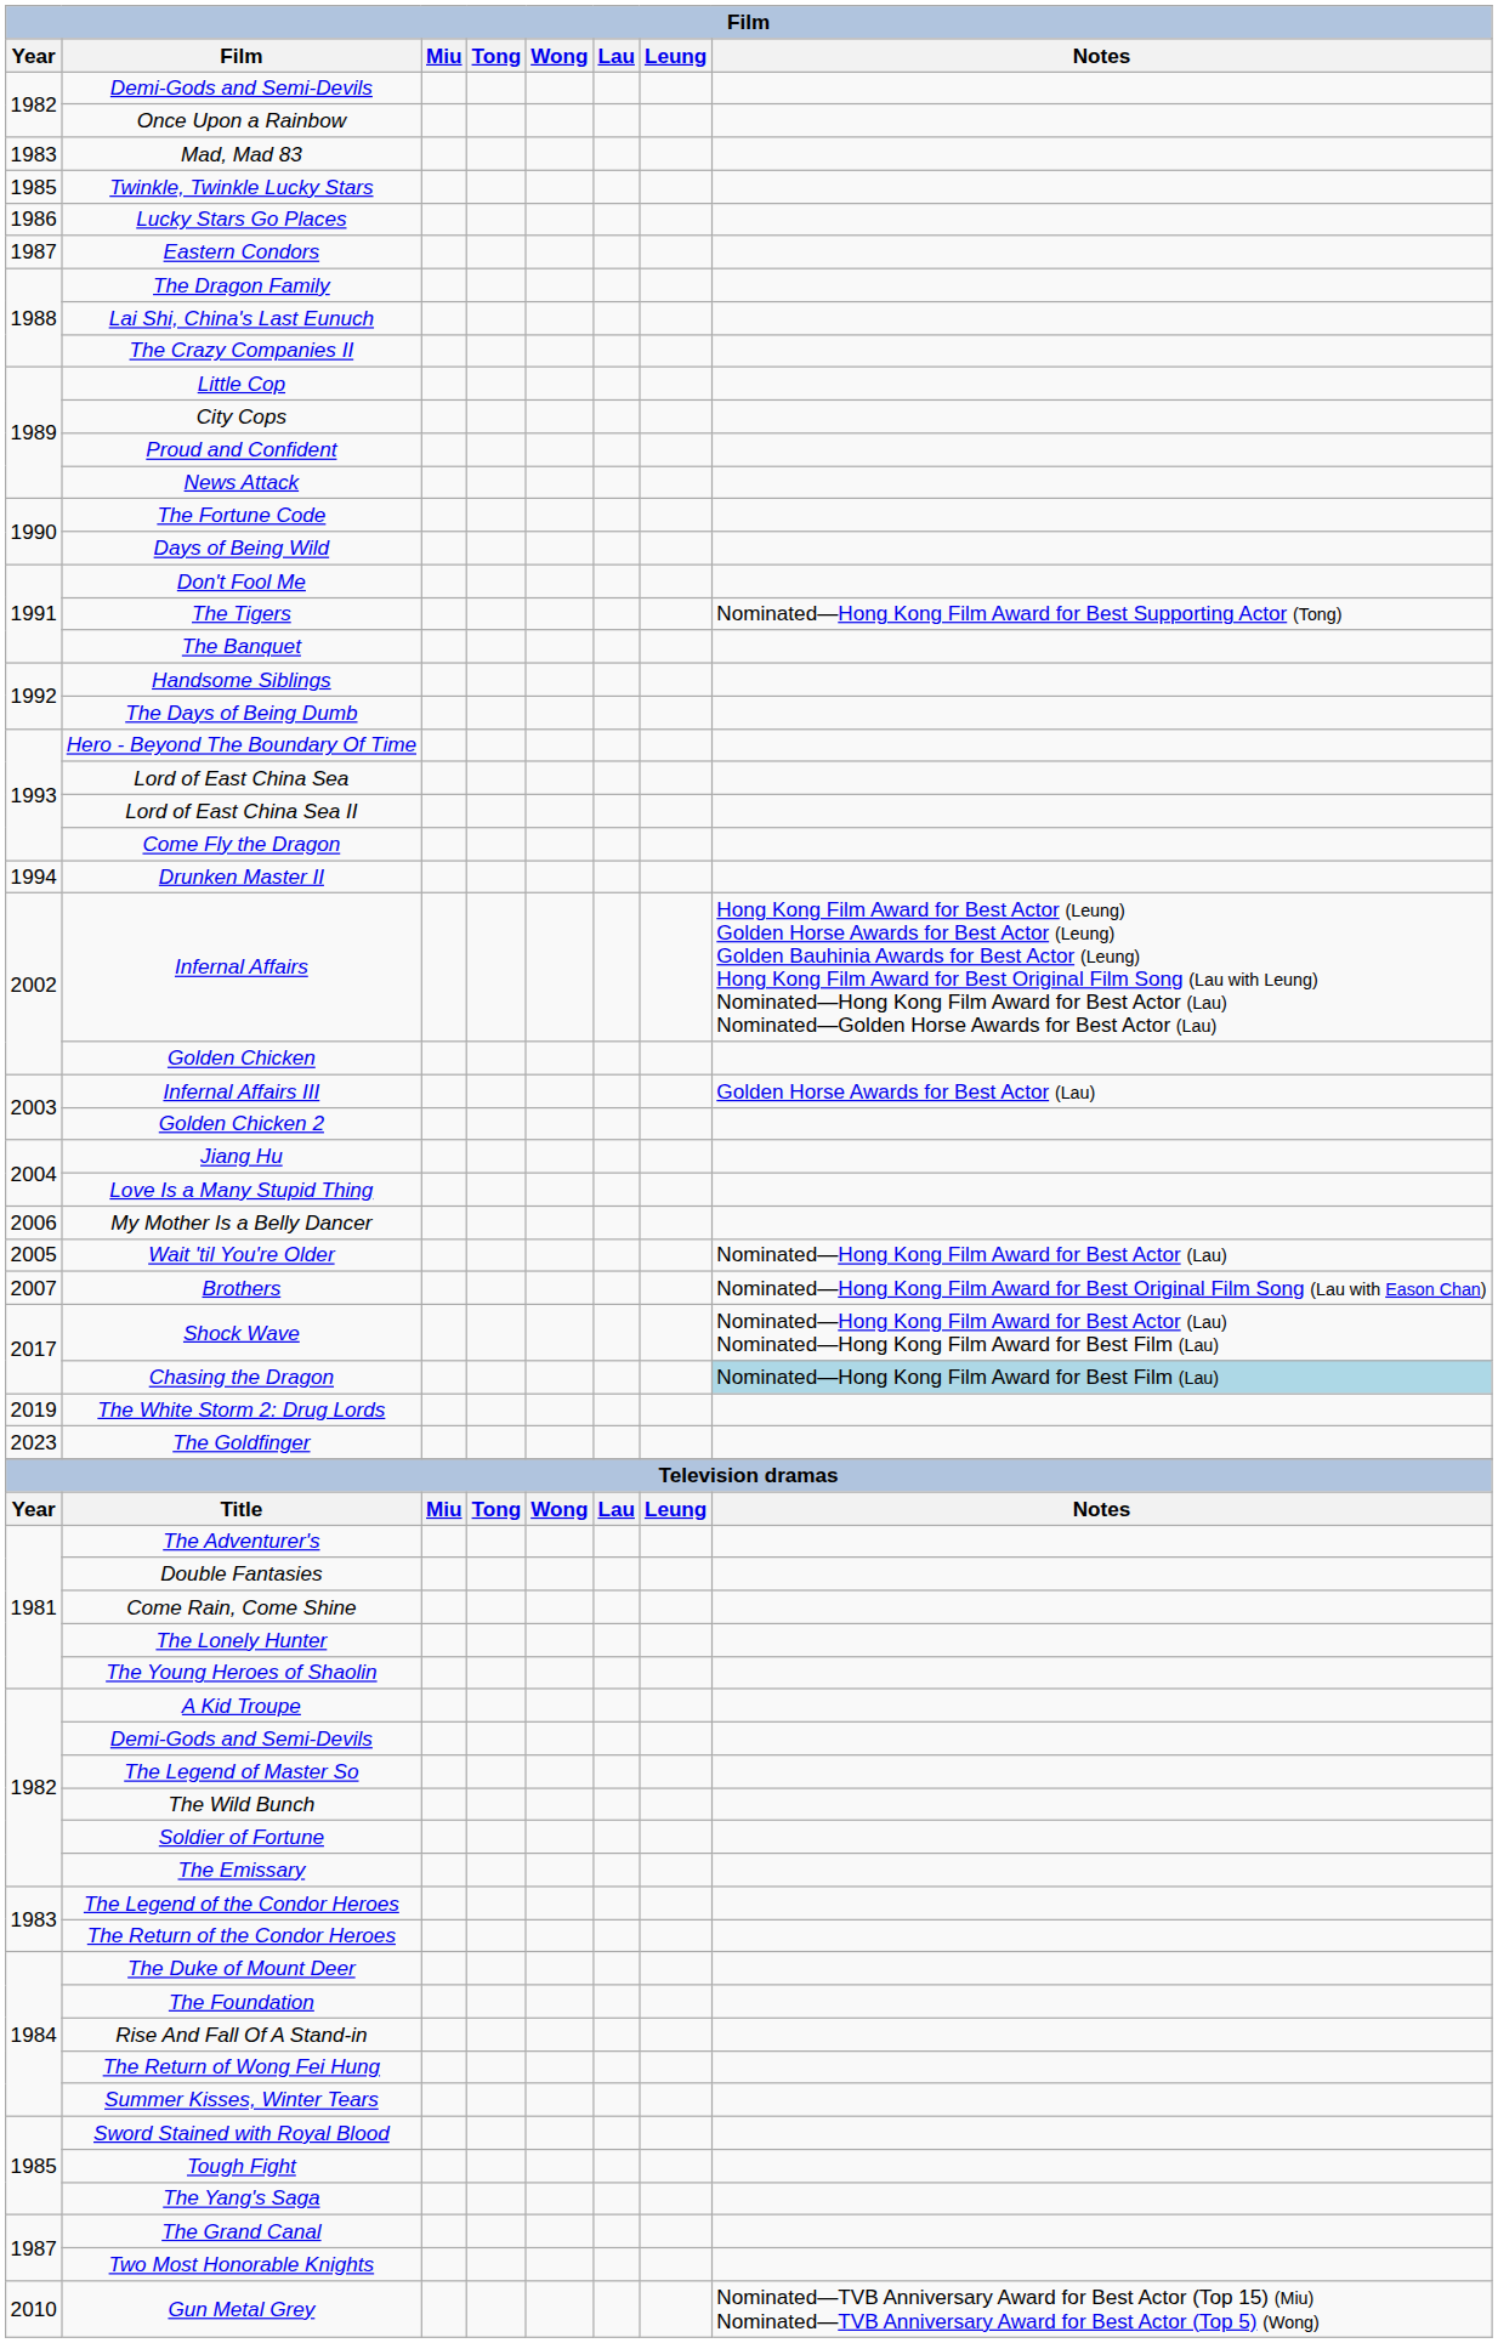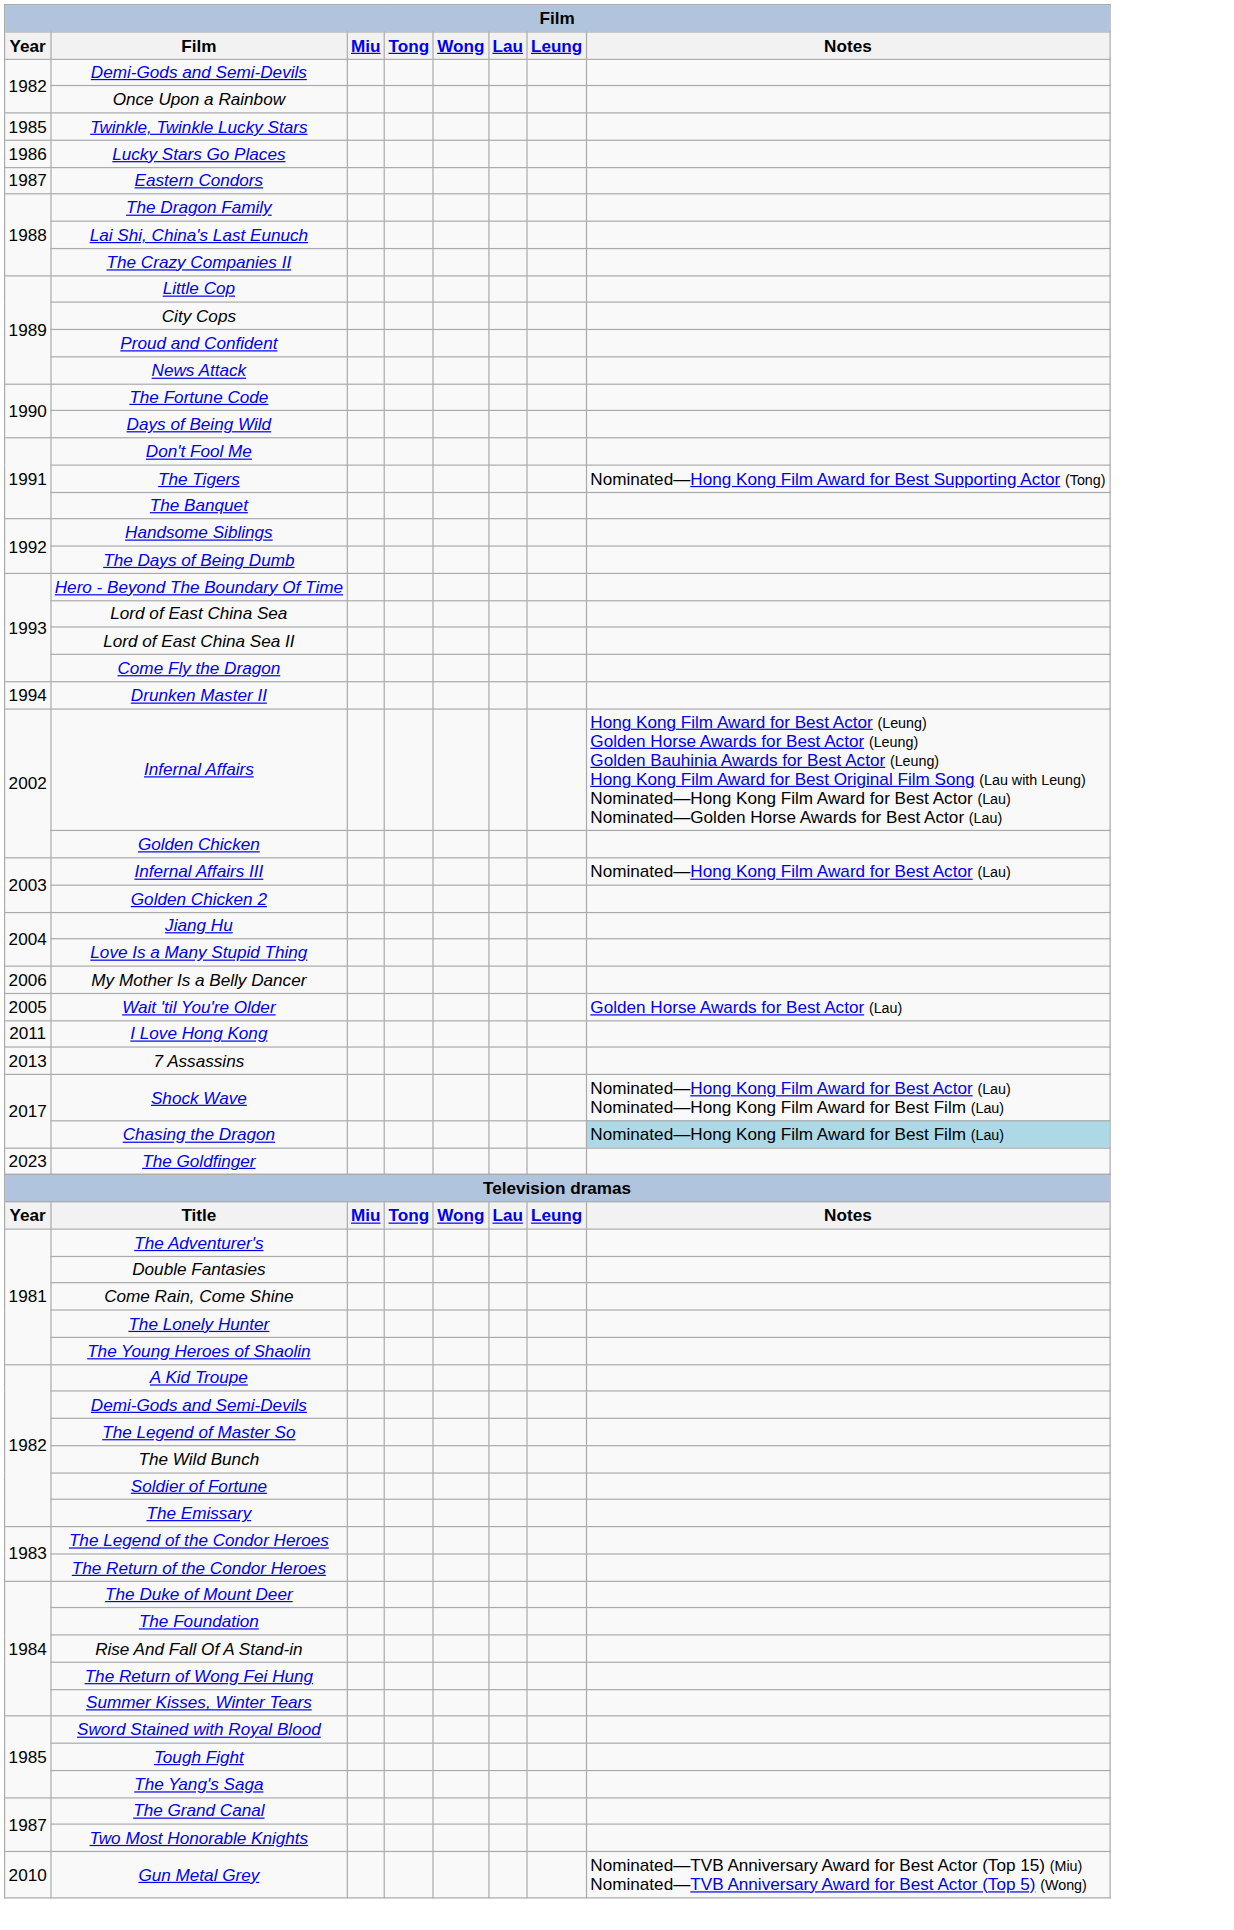 <table class="wikitable" style="text-align:center; font-size: 90%;">
 <tr>
 <th colspan="8" style="background: LightSteelBlue;">Film</th>
 </tr>
 <tr>
 <th>Year</th>
 <th>Film</th>
 <th width="15"><a href='#'>Miu</a></th>
 <th width="15"><a href='#'>Tong</a></th>
 <th width="15"><a href='#'>Wong</a></th>
 <th width="15"><a href='#'>Lau</a></th>
 <th width="15"><a href='#'>Leung</a></th>
 <th>Notes</th>
 </tr>
 <tr>
 <td rowspan="2">1982</td>
 <td><em><a href='#'>Demi-Gods and Semi-Devils</a></em></td>
 <td></td>
 <td></td>
 <td></td>
 <td></td>
 <td></td>
 <td></td>
 </tr>
 <tr>
 <td><em>Once Upon a Rainbow</em></td>
-<td></td>
-<td></td>
-<td></td>
-<td></td>
-<td></td>
-<td></td>
-</tr>
-<tr>
-<td>1983</td>
-<td><em>Mad, Mad 83</em></td>
 <td></td>
 <td></td>
 <td></td>
 <td></td>
 <td></td>
 <td></td>
 </tr>
 <tr>
 <td>1985</td>
 <td><em><a href='#'>Twinkle, Twinkle Lucky Stars</a></em></td>
 <td></td>
 <td></td>
 <td></td>
 <td></td>
 <td></td>
 <td></td>
 </tr>
 <tr>
 <td>1986</td>
 <td><em><a href='#'>Lucky Stars Go Places</a></em></td>
 <td></td>
 <td></td>
 <td></td>
 <td></td>
 <td></td>
 <td></td>
 </tr>
 <tr>
 <td>1987</td>
 <td><em><a href='#'>Eastern Condors</a></em></td>
 <td></td>
 <td></td>
 <td></td>
 <td></td>
 <td></td>
 <td></td>
 </tr>
 <tr>
 <td rowspan="3">1988</td>
 <td><em><a href='#'>The Dragon Family</a></em></td>
 <td></td>
 <td></td>
 <td></td>
 <td></td>
 <td></td>
 <td></td>
 </tr>
 <tr>
 <td><em><a href='#'>Lai Shi, China's Last Eunuch</a></em></td>
 <td></td>
 <td></td>
 <td></td>
 <td></td>
 <td></td>
 <td></td>
 </tr>
 <tr>
 <td><em><a href='#'>The Crazy Companies II</a></em></td>
 <td></td>
 <td></td>
 <td></td>
 <td></td>
 <td></td>
 <td></td>
 </tr>
 <tr>
 <td rowspan="4">1989</td>
 <td><em><a href='#'>Little Cop</a></em></td>
 <td></td>
 <td></td>
 <td></td>
 <td></td>
 <td></td>
 <td></td>
 </tr>
 <tr>
 <td><em>City Cops</em></td>
 <td></td>
 <td></td>
 <td></td>
 <td></td>
 <td></td>
 <td></td>
 </tr>
 <tr>
 <td><em><a href='#'>Proud and Confident</a></em></td>
 <td></td>
 <td></td>
 <td></td>
 <td></td>
 <td></td>
 <td></td>
 </tr>
 <tr>
 <td><em><a href='#'>News Attack</a></em></td>
 <td></td>
 <td></td>
 <td></td>
 <td></td>
 <td></td>
 <td></td>
 </tr>
 <tr>
 <td rowspan="2">1990</td>
 <td><em><a href='#'>The Fortune Code</a></em></td>
 <td></td>
 <td></td>
 <td></td>
 <td></td>
 <td></td>
 <td></td>
 </tr>
 <tr>
 <td><em><a href='#'>Days of Being Wild</a></em></td>
 <td></td>
 <td></td>
 <td></td>
 <td></td>
 <td></td>
 <td></td>
 </tr>
 <tr>
 <td rowspan="3">1991</td>
 <td><em><a href='#'>Don't Fool Me</a></em></td>
 <td></td>
 <td></td>
 <td></td>
 <td></td>
 <td></td>
 <td></td>
 </tr>
 <tr>
 <td><em><a href='#'>The Tigers</a></em></td>
 <td></td>
 <td></td>
 <td></td>
 <td></td>
 <td></td>
 <td align="left">Nominated—<a href='#'>Hong Kong Film Award for Best Supporting Actor</a> <small>(Tong)</small></td>
 </tr>
 <tr>
 <td><em><a href='#'>The Banquet</a></em></td>
 <td></td>
 <td></td>
 <td></td>
 <td></td>
 <td></td>
 <td></td>
 </tr>
 <tr>
 <td rowspan="2">1992</td>
 <td><em><a href='#'>Handsome Siblings</a></em></td>
 <td></td>
 <td></td>
 <td></td>
 <td></td>
 <td></td>
 <td></td>
 </tr>
 <tr>
 <td><em><a href='#'>The Days of Being Dumb</a></em></td>
 <td></td>
 <td></td>
 <td></td>
 <td></td>
 <td></td>
 <td></td>
 </tr>
 <tr>
 <td rowspan="4">1993</td>
 <td><em><a href='#'>Hero - Beyond The Boundary Of Time</a></em></td>
 <td></td>
 <td></td>
 <td></td>
 <td></td>
 <td></td>
 <td></td>
 </tr>
 <tr>
 <td><em>Lord of East China Sea</em></td>
 <td></td>
 <td></td>
 <td></td>
 <td></td>
 <td></td>
 <td></td>
 </tr>
 <tr>
 <td><em>Lord of East China Sea II</em></td>
 <td></td>
 <td></td>
 <td></td>
 <td></td>
 <td></td>
 <td></td>
 </tr>
 <tr>
 <td><em><a href='#'>Come Fly the Dragon</a></em></td>
 <td></td>
 <td></td>
 <td></td>
 <td></td>
 <td></td>
 <td></td>
 </tr>
 <tr>
 <td>1994</td>
 <td><em><a href='#'>Drunken Master II</a></em></td>
 <td></td>
 <td></td>
 <td></td>
 <td></td>
 <td></td>
 <td></td>
 </tr>
 <tr>
 <td rowspan="2">2002</td>
 <td><em><a href='#'>Infernal Affairs</a></em></td>
 <td></td>
 <td></td>
 <td></td>
 <td></td>
 <td></td>
 <td align="left"><a href='#'>Hong Kong Film Award for Best Actor</a> <small>(Leung)</small><br><a href='#'>Golden Horse Awards for Best Actor</a> <small>(Leung)</small><br><a href='#'>Golden Bauhinia Awards for Best Actor</a> <small>(Leung)</small><br><a href='#'>Hong Kong Film Award for Best Original Film Song</a> <small>(Lau with Leung)</small><br>Nominated—Hong Kong Film Award for Best Actor <small>(Lau)</small><br>Nominated—Golden Horse Awards for Best Actor <small>(Lau)</small></td>
 </tr>
 <tr>
 <td><em><a href='#'>Golden Chicken</a></em></td>
 <td></td>
 <td></td>
 <td></td>
 <td></td>
 <td></td>
 <td></td>
 </tr>
 <tr>
 <td rowspan="2">2003</td>
 <td><em><a href='#'>Infernal Affairs III</a></em></td>
 <td></td>
 <td></td>
 <td></td>
 <td></td>
 <td></td>
-<td align="left"><a href='#'>Golden Horse Awards for Best Actor</a> <small>(Lau)</small></td>
+<td align="left">Nominated—<a href='#'>Hong Kong Film Award for Best Actor</a> <small>(Lau)</small></td>
 </tr>
 <tr>
 <td><em><a href='#'>Golden Chicken 2</a></em></td>
 <td></td>
 <td></td>
 <td></td>
 <td></td>
 <td></td>
 <td></td>
 </tr>
 <tr>
 <td rowspan="2">2004</td>
 <td><em><a href='#'>Jiang Hu</a></em></td>
 <td></td>
 <td></td>
 <td></td>
 <td></td>
 <td></td>
 <td></td>
 </tr>
 <tr>
 <td><em><a href='#'>Love Is a Many Stupid Thing</a></em></td>
 <td></td>
 <td></td>
 <td></td>
 <td></td>
 <td></td>
 <td></td>
 </tr>
 <tr>
 <td>2006</td>
 <td><em>My Mother Is a Belly Dancer</em></td>
 <td></td>
 <td></td>
 <td></td>
 <td></td>
 <td></td>
 <td></td>
 </tr>
 <tr>
 <td>2005</td>
 <td><em><a href='#'>Wait 'til You're Older</a></em></td>
 <td></td>
 <td></td>
 <td></td>
 <td></td>
 <td></td>
-<td align="left">Nominated—<a href='#'>Hong Kong Film Award for Best Actor</a> <small>(Lau)</small></td>
+<td align="left"><a href='#'>Golden Horse Awards for Best Actor</a> <small>(Lau)</small></td>
 </tr>
 <tr>
-<td>2007</td>
-<td><em><a href='#'>Brothers</a></em></td>
+<td>2011</td>
+<td><em><a href='#'>I Love Hong Kong</a></em></td>
 <td></td>
 <td></td>
 <td></td>
 <td></td>
 <td></td>
-<td align="left">Nominated—<a href='#'>Hong Kong Film Award for Best Original Film Song</a> <small>(Lau with <a href='#'>Eason Chan</a>)</small></td>
+<td></td>
+</tr>
+<tr>
+<td>2013</td>
+<td><em>7 Assassins</em></td>
+<td></td>
+<td></td>
+<td></td>
+<td></td>
+<td></td>
+<td></td>
 </tr>
 <tr>
 <td rowspan=2>2017</td>
 <td><em><a href='#'>Shock Wave</a></em></td>
 <td></td>
 <td></td>
 <td></td>
 <td></td>
 <td></td>
 <td align="left">Nominated—<a href='#'>Hong Kong Film Award for Best Actor</a> <small>(Lau)</small><br>Nominated—Hong Kong Film Award for Best Film <small>(Lau)</small></td>
 </tr>
 <tr>
 <td><em><a href='#'>Chasing the Dragon</a></em></td>
 <td></td>
 <td></td>
 <td></td>
 <td></td>
 <td></td>
 <td align="left" style="background: lightblue;">Nominated—Hong Kong Film Award for Best Film <small>(Lau)</small></td>
-</tr>
-<tr>
-<td>2019</td>
-<td><em><a href='#'>The White Storm 2: Drug Lords</a></em></td>
-<td></td>
-<td></td>
-<td></td>
-<td></td>
-<td></td>
-<td></td>
 </tr>
 <tr>
 <td>2023</td>
 <td><em><a href='#'>The Goldfinger</a></em></td>
 <td></td>
 <td></td>
 <td></td>
 <td></td>
 <td></td>
 <td></td>
 </tr>
 <tr>
 </tr>
 <tr>
 <th colspan="8" style="background: LightSteelBlue;">Television dramas</th>
 </tr>
 <tr>
 <th>Year</th>
 <th>Title</th>
 <th width="15"><a href='#'>Miu</a></th>
 <th width="15"><a href='#'>Tong</a></th>
 <th width="15"><a href='#'>Wong</a></th>
 <th width="15"><a href='#'>Lau</a></th>
 <th width="15"><a href='#'>Leung</a></th>
 <th>Notes</th>
 </tr>
 <tr>
 <td rowspan="5">1981</td>
 <td><em><a href='#'>The Adventurer's</a></em></td>
 <td></td>
 <td></td>
 <td></td>
 <td></td>
 <td></td>
 <td></td>
 </tr>
 <tr>
 <td><em>Double Fantasies </em></td>
 <td></td>
 <td></td>
 <td></td>
 <td></td>
 <td></td>
 <td></td>
 </tr>
 <tr>
 <td><em>Come Rain, Come Shine</em></td>
 <td></td>
 <td></td>
 <td></td>
 <td></td>
 <td></td>
 <td></td>
 </tr>
 <tr>
 <td><em><a href='#'>The Lonely Hunter</a></em></td>
 <td></td>
 <td></td>
 <td></td>
 <td></td>
 <td></td>
 <td></td>
 </tr>
 <tr>
 <td><em><a href='#'>The Young Heroes of Shaolin</a></em></td>
 <td></td>
 <td></td>
 <td></td>
 <td></td>
 <td></td>
 <td></td>
 </tr>
 <tr>
 <td rowspan="6">1982</td>
 <td><em><a href='#'>A Kid Troupe</a></em></td>
 <td></td>
 <td></td>
 <td></td>
 <td></td>
 <td></td>
 <td></td>
 </tr>
 <tr>
 <td><em><a href='#'>Demi-Gods and Semi-Devils</a></em></td>
 <td></td>
 <td></td>
 <td></td>
 <td></td>
 <td></td>
 <td></td>
 </tr>
 <tr>
 <td><em><a href='#'>The Legend of Master So</a></em></td>
 <td></td>
 <td></td>
 <td></td>
 <td></td>
 <td></td>
 <td></td>
 </tr>
 <tr>
 <td><em>The Wild Bunch</em></td>
 <td></td>
 <td></td>
 <td></td>
 <td></td>
 <td></td>
 <td></td>
 </tr>
 <tr>
 <td><em><a href='#'>Soldier of Fortune</a></em></td>
 <td></td>
 <td></td>
 <td></td>
 <td></td>
 <td></td>
 <td></td>
 </tr>
 <tr>
 <td><em><a href='#'>The Emissary</a></em></td>
 <td></td>
 <td></td>
 <td></td>
 <td></td>
 <td></td>
 <td></td>
 </tr>
 <tr>
 <td rowspan="2">1983</td>
 <td><em><a href='#'>The Legend of the Condor Heroes</a></em></td>
 <td></td>
 <td></td>
 <td></td>
 <td></td>
 <td></td>
 <td></td>
 </tr>
 <tr>
 <td><em><a href='#'>The Return of the Condor Heroes</a></em></td>
 <td></td>
 <td></td>
 <td></td>
 <td></td>
 <td></td>
 <td></td>
 </tr>
 <tr>
 <td rowspan="5">1984</td>
 <td><em><a href='#'>The Duke of Mount Deer</a></em></td>
 <td></td>
 <td></td>
 <td></td>
 <td></td>
 <td></td>
 <td></td>
 </tr>
 <tr>
 <td><em><a href='#'>The Foundation</a></em></td>
 <td></td>
 <td></td>
 <td></td>
 <td></td>
 <td></td>
 <td></td>
 </tr>
 <tr>
 <td><em>Rise And Fall Of A Stand-in</em></td>
 <td></td>
 <td></td>
 <td></td>
 <td></td>
 <td></td>
 <td></td>
 </tr>
 <tr>
 <td><em><a href='#'>The Return of Wong Fei Hung</a></em></td>
 <td></td>
 <td></td>
 <td></td>
 <td></td>
 <td></td>
 <td></td>
 </tr>
 <tr>
 <td><em><a href='#'>Summer Kisses, Winter Tears</a></em></td>
 <td></td>
 <td></td>
 <td></td>
 <td></td>
 <td></td>
 <td></td>
 </tr>
 <tr>
 <td rowspan="3">1985</td>
 <td><em><a href='#'>Sword Stained with Royal Blood</a></em></td>
 <td></td>
 <td></td>
 <td></td>
 <td></td>
 <td></td>
 <td></td>
 </tr>
 <tr>
 <td><em><a href='#'>Tough Fight</a></em></td>
 <td></td>
 <td></td>
 <td></td>
 <td></td>
 <td></td>
 <td></td>
 </tr>
 <tr>
 <td><em><a href='#'>The Yang's Saga</a></em></td>
 <td></td>
 <td></td>
 <td></td>
 <td></td>
 <td></td>
 <td></td>
 </tr>
 <tr>
 <td rowspan="2">1987</td>
 <td><em><a href='#'>The Grand Canal</a></em></td>
 <td></td>
 <td></td>
 <td></td>
 <td></td>
 <td></td>
 <td></td>
 </tr>
 <tr>
 <td><em><a href='#'>Two Most Honorable Knights</a></em></td>
 <td></td>
 <td></td>
 <td></td>
 <td></td>
 <td></td>
 <td></td>
 </tr>
 <tr>
 <td>2010</td>
 <td><em><a href='#'>Gun Metal Grey</a></em></td>
 <td></td>
 <td></td>
 <td></td>
 <td></td>
 <td></td>
 <td align="left">Nominated—TVB Anniversary Award for Best Actor (Top 15) <small>(Miu)</small><br>Nominated—<a href='#'>TVB Anniversary Award for Best Actor (Top 5)</a> <small>(Wong)</small></td>
 </tr>
 </table>
